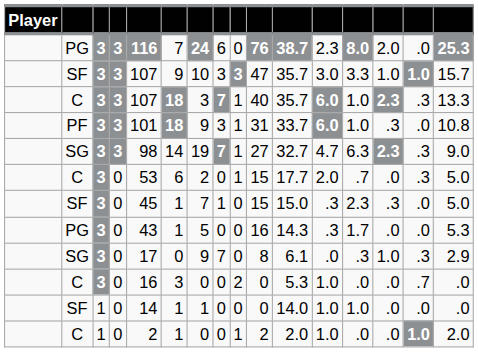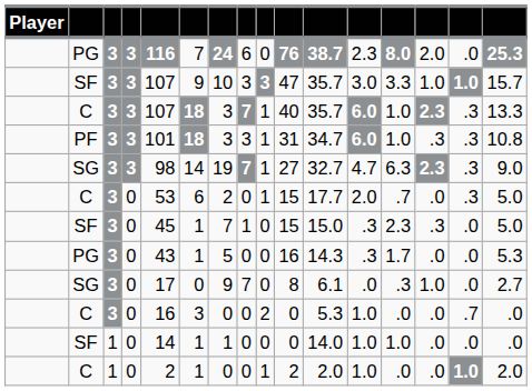 <table class="wikitable sortable" style="font-size: 95%; text-align:right;">
 <tr>
 <th style="background:#010101; color:#FFFFFF; border-top:#8D9093 3px solid; border-bottom:#8D9093 3px solid;">Player</th>
 <th style="background:#010101; color:#FFFFFF; border-top:#8D9093 3px solid; border-bottom:#8D9093 3px solid;"></th>
 <th style="background:#010101; color:#FFFFFF; border-top:#8D9093 3px solid; border-bottom:#8D9093 3px solid;"></th>
 <th style="background:#010101; color:#FFFFFF; border-top:#8D9093 3px solid; border-bottom:#8D9093 3px solid;"></th>
 <th style="background:#010101; color:#FFFFFF; border-top:#8D9093 3px solid; border-bottom:#8D9093 3px solid;"></th>
 <th style="background:#010101; color:#FFFFFF; border-top:#8D9093 3px solid; border-bottom:#8D9093 3px solid;"></th>
 <th style="background:#010101; color:#FFFFFF; border-top:#8D9093 3px solid; border-bottom:#8D9093 3px solid;"></th>
 <th style="background:#010101; color:#FFFFFF; border-top:#8D9093 3px solid; border-bottom:#8D9093 3px solid;"></th>
 <th style="background:#010101; color:#FFFFFF; border-top:#8D9093 3px solid; border-bottom:#8D9093 3px solid;"></th>
 <th style="background:#010101; color:#FFFFFF; border-top:#8D9093 3px solid; border-bottom:#8D9093 3px solid;"></th>
 <th style="background:#010101; color:#FFFFFF; border-top:#8D9093 3px solid; border-bottom:#8D9093 3px solid;"></th>
 <th style="background:#010101; color:#FFFFFF; border-top:#8D9093 3px solid; border-bottom:#8D9093 3px solid;"></th>
 <th style="background:#010101; color:#FFFFFF; border-top:#8D9093 3px solid; border-bottom:#8D9093 3px solid;"></th>
 <th style="background:#010101; color:#FFFFFF; border-top:#8D9093 3px solid; border-bottom:#8D9093 3px solid;"></th>
 <th style="background:#010101; color:#FFFFFF; border-top:#8D9093 3px solid; border-bottom:#8D9093 3px solid;"></th>
 <th style="background:#010101; color:#FFFFFF; border-top:#8D9093 3px solid; border-bottom:#8D9093 3px solid;"></th>
 </tr>
 <tr>
 <td style="text-align:left;"></td>
 <td style="text-align:center;">PG</td>
 <td style="background:#8D9093; color:#FFFFFF;"><strong>3</strong></td>
 <td style="background:#8D9093; color:#FFFFFF;"><strong>3</strong></td>
 <td style="background:#8D9093; color:#FFFFFF;"><strong>116</strong></td>
 <td>7</td>
 <td style="background:#8D9093; color:#FFFFFF;"><strong>24</strong></td>
 <td>6</td>
 <td>0</td>
 <td style="background:#8D9093; color:#FFFFFF;"><strong>76</strong></td>
 <td style="background:#8D9093; color:#FFFFFF;"><strong>38.7</strong></td>
 <td>2.3</td>
 <td style="background:#8D9093; color:#FFFFFF;"><strong>8.0</strong></td>
 <td>2.0</td>
 <td>.0</td>
 <td style="background:#8D9093; color:#FFFFFF;"><strong>25.3</strong></td>
 </tr>
 <tr>
 <td style="text-align:left;"></td>
 <td style="text-align:center;">SF</td>
 <td style="background:#8D9093; color:#FFFFFF;"><strong>3</strong></td>
 <td style="background:#8D9093; color:#FFFFFF;"><strong>3</strong></td>
 <td>107</td>
 <td>9</td>
 <td>10</td>
 <td>3</td>
 <td style="background:#8D9093; color:#FFFFFF;"><strong>3</strong></td>
 <td>47</td>
 <td>35.7</td>
 <td>3.0</td>
 <td>3.3</td>
 <td>1.0</td>
 <td style="background:#8D9093; color:#FFFFFF;"><strong>1.0</strong></td>
 <td>15.7</td>
 </tr>
 <tr>
 <td style="text-align:left;"></td>
 <td style="text-align:center;">C</td>
 <td style="background:#8D9093; color:#FFFFFF;"><strong>3</strong></td>
 <td style="background:#8D9093; color:#FFFFFF;"><strong>3</strong></td>
 <td>107</td>
 <td style="background:#8D9093; color:#FFFFFF;"><strong>18</strong></td>
 <td>3</td>
 <td style="background:#8D9093; color:#FFFFFF;"><strong>7</strong></td>
 <td>1</td>
 <td>40</td>
 <td>35.7</td>
 <td style="background:#8D9093; color:#FFFFFF;"><strong>6.0</strong></td>
 <td>1.0</td>
 <td style="background:#8D9093; color:#FFFFFF;"><strong>2.3</strong></td>
 <td>.3</td>
 <td>13.3</td>
 </tr>
 <tr>
 <td style="text-align:left;"></td>
 <td style="text-align:center;">PF</td>
 <td style="background:#8D9093; color:#FFFFFF;"><strong>3</strong></td>
 <td style="background:#8D9093; color:#FFFFFF;"><strong>3</strong></td>
 <td>101</td>
 <td style="background:#8D9093; color:#FFFFFF;"><strong>18</strong></td>
-<td>9</td>
+<td>3</td>
 <td>3</td>
 <td>1</td>
 <td>31</td>
-<td>33.7</td>
+<td>34.7</td>
 <td style="background:#8D9093; color:#FFFFFF;"><strong>6.0</strong></td>
 <td>1.0</td>
 <td>.3</td>
-<td>.0</td>
+<td>.3</td>
 <td>10.8</td>
 </tr>
 <tr>
 <td style="text-align:left;"></td>
 <td style="text-align:center;">SG</td>
 <td style="background:#8D9093; color:#FFFFFF;"><strong>3</strong></td>
 <td style="background:#8D9093; color:#FFFFFF;"><strong>3</strong></td>
 <td>98</td>
 <td>14</td>
 <td>19</td>
 <td style="background:#8D9093; color:#FFFFFF;"><strong>7</strong></td>
 <td>1</td>
 <td>27</td>
 <td>32.7</td>
 <td>4.7</td>
 <td>6.3</td>
 <td style="background:#8D9093; color:#FFFFFF;"><strong>2.3</strong></td>
 <td>.3</td>
 <td>9.0</td>
 </tr>
 <tr>
 <td style="text-align:left;"></td>
 <td style="text-align:center;">C</td>
 <td style="background:#8D9093; color:#FFFFFF;"><strong>3</strong></td>
 <td>0</td>
 <td>53</td>
 <td>6</td>
 <td>2</td>
 <td>0</td>
 <td>1</td>
 <td>15</td>
 <td>17.7</td>
 <td>2.0</td>
 <td>.7</td>
 <td>.0</td>
 <td>.3</td>
 <td>5.0</td>
 </tr>
 <tr>
 <td style="text-align:left;"></td>
 <td style="text-align:center;">SF</td>
 <td style="background:#8D9093; color:#FFFFFF;"><strong>3</strong></td>
 <td>0</td>
 <td>45</td>
 <td>1</td>
 <td>7</td>
 <td>1</td>
 <td>0</td>
 <td>15</td>
 <td>15.0</td>
 <td>.3</td>
 <td>2.3</td>
 <td>.3</td>
 <td>.0</td>
 <td>5.0</td>
 </tr>
 <tr>
 <td style="text-align:left;"></td>
 <td style="text-align:center;">PG</td>
 <td style="background:#8D9093; color:#FFFFFF;"><strong>3</strong></td>
 <td>0</td>
 <td>43</td>
 <td>1</td>
 <td>5</td>
 <td>0</td>
 <td>0</td>
 <td>16</td>
 <td>14.3</td>
 <td>.3</td>
 <td>1.7</td>
 <td>.0</td>
 <td>.0</td>
 <td>5.3</td>
 </tr>
 <tr>
 <td style="text-align:left;"></td>
 <td style="text-align:center;">SG</td>
 <td style="background:#8D9093; color:#FFFFFF;"><strong>3</strong></td>
 <td>0</td>
 <td>17</td>
 <td>0</td>
 <td>9</td>
 <td>7</td>
 <td>0</td>
 <td>8</td>
 <td>6.1</td>
 <td>.0</td>
 <td>.3</td>
 <td>1.0</td>
-<td>.3</td>
-<td>2.9</td>
+<td>.0</td>
+<td>2.7</td>
 </tr>
 <tr>
 <td style="text-align:left;"></td>
 <td style="text-align:center;">C</td>
 <td style="background:#8D9093; color:#FFFFFF;"><strong>3</strong></td>
 <td>0</td>
 <td>16</td>
 <td>3</td>
 <td>0</td>
 <td>0</td>
 <td>2</td>
 <td>0</td>
 <td>5.3</td>
 <td>1.0</td>
 <td>.0</td>
 <td>.0</td>
 <td>.7</td>
 <td>.0</td>
 </tr>
 <tr>
 <td style="text-align:left;"></td>
 <td style="text-align:center;">SF</td>
 <td>1</td>
 <td>0</td>
 <td>14</td>
 <td>1</td>
 <td>1</td>
 <td>0</td>
 <td>0</td>
 <td>0</td>
 <td>14.0</td>
 <td>1.0</td>
 <td>1.0</td>
 <td>.0</td>
 <td>.0</td>
 <td>.0</td>
 </tr>
 <tr>
 <td style="text-align:left;"></td>
 <td style="text-align:center;">C</td>
 <td>1</td>
 <td>0</td>
 <td>2</td>
 <td>1</td>
 <td>0</td>
 <td>0</td>
 <td>1</td>
 <td>2</td>
 <td>2.0</td>
 <td>1.0</td>
 <td>.0</td>
 <td>.0</td>
 <td style="background:#8D9093; color:#FFFFFF;"><strong>1.0</strong></td>
 <td>2.0</td>
 </tr>
 </table>
